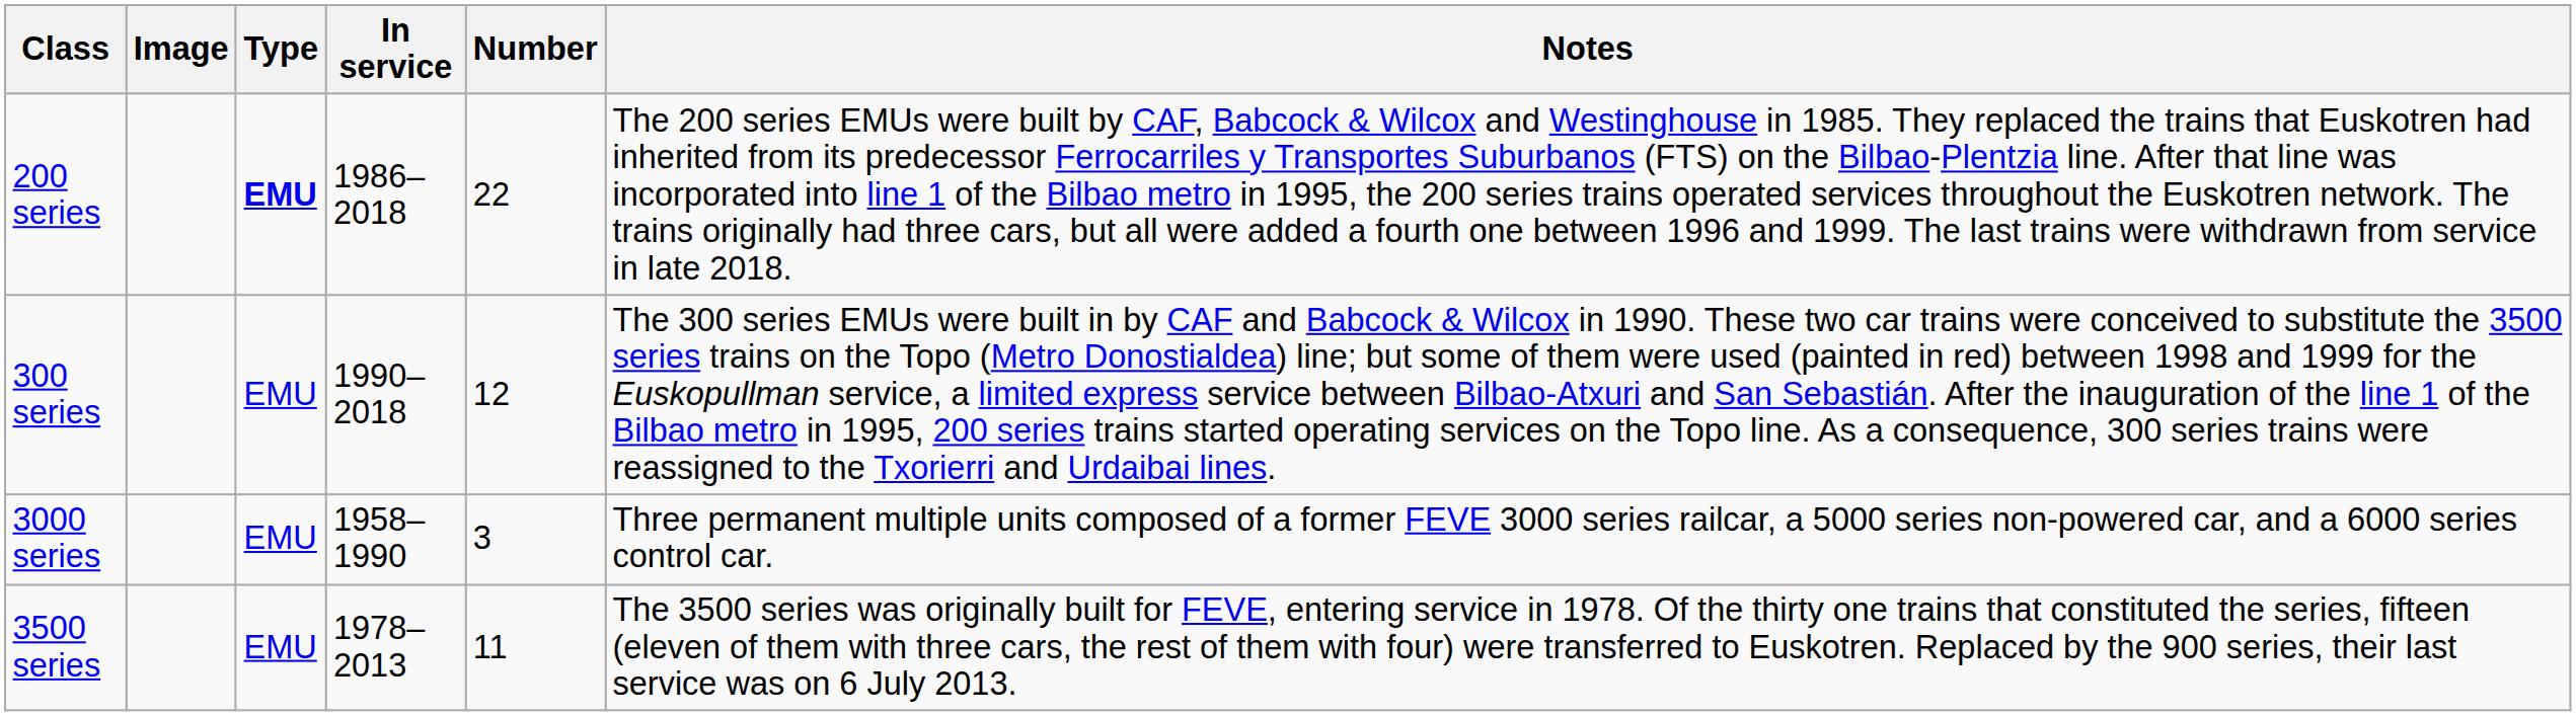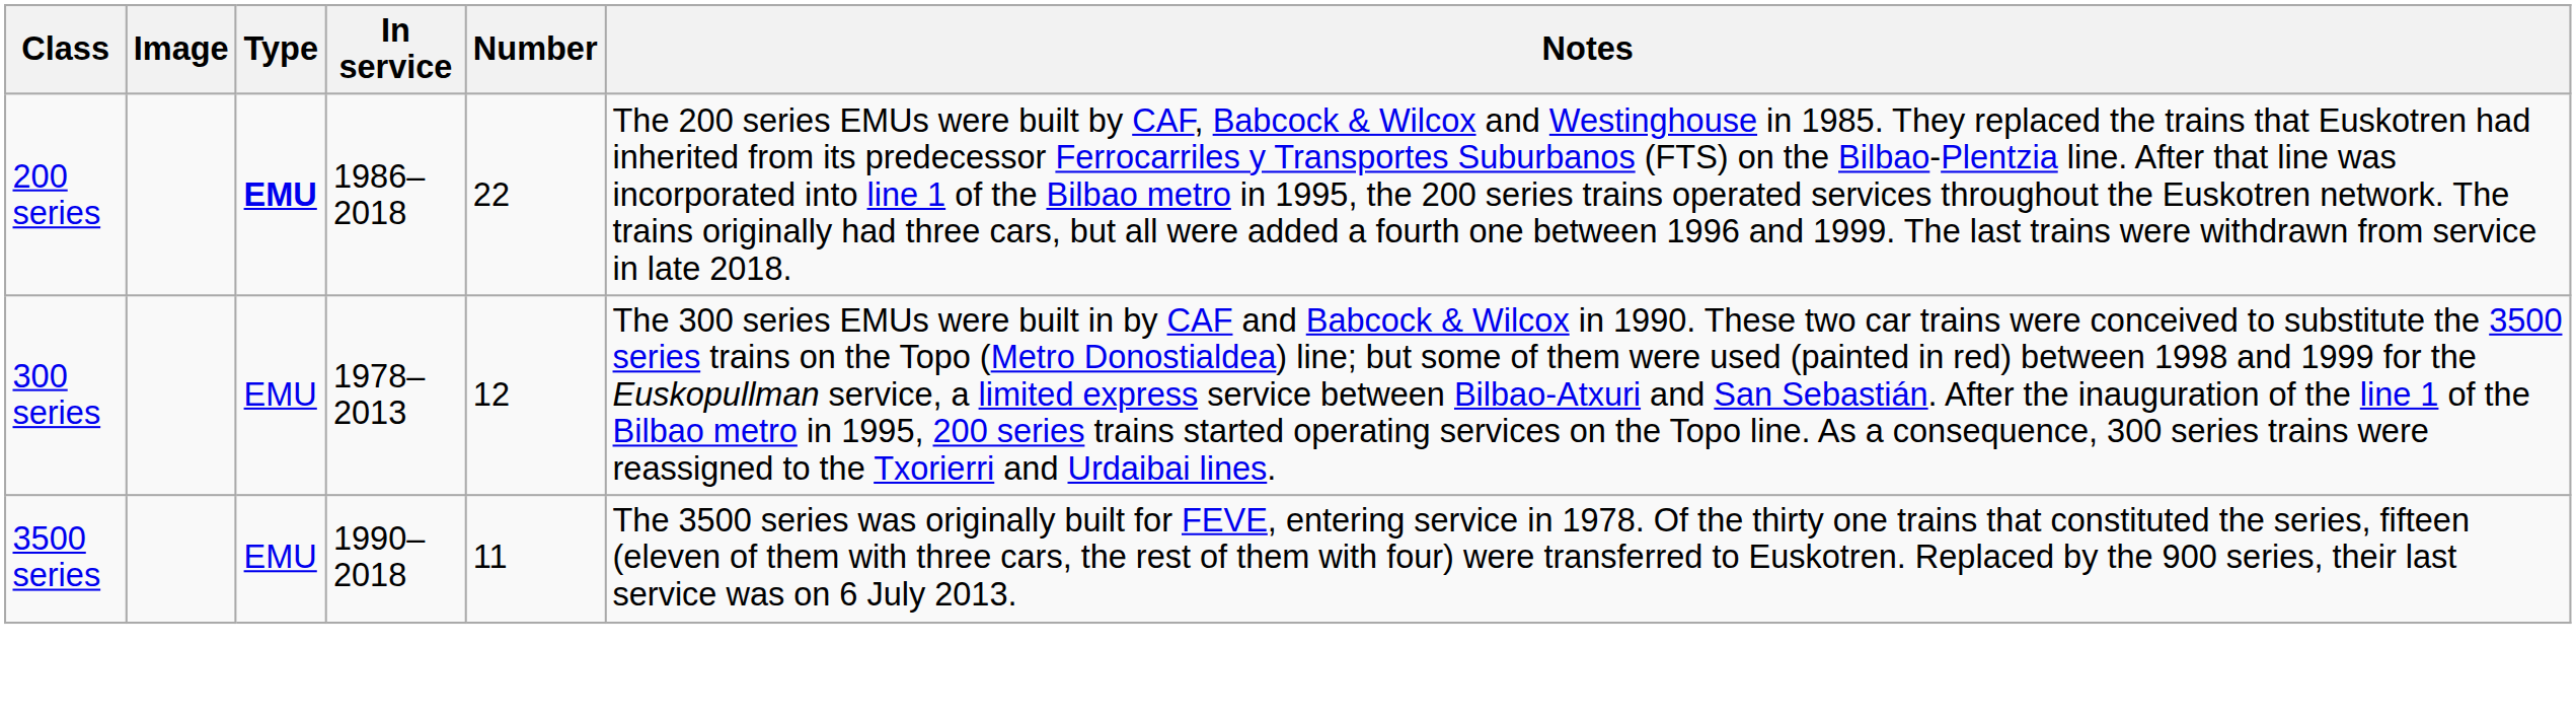 <table class="wikitable" style="font-size: 100%;">
 <tr>
 <th>Class</th>
 <th>Image</th>
 <th>Type</th>
 <th>In service</th>
 <th>Number</th>
 <th>Notes</th>
 </tr>
 <tr>
 <td><a href='#'>200 series</a></td>
 <td></td>
 <td><strong><a href='#'>EMU</a></strong></td>
 <td>1986–2018</td>
 <td>22</td>
 <td>The 200 series EMUs were built by <a href='#'>CAF</a>, <a href='#'>Babcock & Wilcox</a> and <a href='#'>Westinghouse</a> in 1985. They replaced the trains that Euskotren had inherited from its predecessor <a href='#'>Ferrocarriles y Transportes Suburbanos</a> (FTS) on the <a href='#'>Bilbao</a>-<a href='#'>Plentzia</a> line. After that line was incorporated into  <a href='#'>line 1</a> of the <a href='#'>Bilbao metro</a> in 1995, the 200 series trains operated services throughout the Euskotren network. The trains originally had three cars, but all were added a fourth one between 1996 and 1999. The last trains were withdrawn from service in late 2018.</td>
 </tr>
 <tr>
 <td><a href='#'>300 series</a></td>
 <td></td>
 <td><a href='#'>EMU</a></td>
-<td>1990–2018</td>
+<td>1978–2013</td>
 <td>12</td>
 <td>The 300 series EMUs were built in by <a href='#'>CAF</a> and <a href='#'>Babcock & Wilcox</a> in 1990. These two car trains were conceived to substitute the <a href='#'>3500 series</a> trains on the Topo (<a href='#'>Metro Donostialdea</a>) line; but some of them were used (painted in red) between 1998 and 1999 for the <em>Euskopullman</em> service, a <a href='#'>limited express</a> service between <a href='#'>Bilbao-Atxuri</a> and <a href='#'>San Sebastián</a>. After the inauguration of the <a href='#'>line 1</a> of the <a href='#'>Bilbao metro</a> in 1995, <a href='#'>200 series</a> trains started operating services on the Topo line. As a consequence, 300 series trains were reassigned to the <a href='#'>Txorierri</a> and <a href='#'>Urdaibai lines</a>.</td>
-</tr>
-<tr>
-<td><a href='#'>3000 series</a></td>
-<td></td>
-<td><a href='#'>EMU</a></td>
-<td>1958–1990</td>
-<td>3</td>
-<td>Three permanent multiple units composed of a former <a href='#'>FEVE</a> 3000 series railcar, a 5000 series non-powered car, and a 6000 series control car.</td>
 </tr>
 <tr>
 <td><a href='#'>3500 series</a></td>
 <td></td>
 <td><a href='#'>EMU</a></td>
-<td>1978–2013</td>
+<td>1990–2018</td>
 <td>11</td>
 <td>The 3500 series was originally built for <a href='#'>FEVE</a>, entering service in 1978. Of the thirty one trains that constituted the series, fifteen (eleven of them with three cars, the rest of them with four) were transferred to Euskotren. Replaced by the 900 series, their last service was on 6 July 2013.</td>
 </tr>
 </table>
